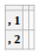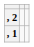 <table class="wikitable">
 <tr ---- valign="center">
 <th></th>
 <th></th>
 <th></th>
 </tr>
 <tr ---- valign="center"  align="center">
+<th>, 2</th>
+<td></td>
+<td></td>
+</tr>
+<tr ---- valign="center"  align="center">
 <th>, 1</th>
 <td></td>
 <td></td>
 </tr>
-<tr ---- valign="center"  align="center">
-<th>, 2</th>
-<td></td>
-<td></td>
-</tr>
 </table>
